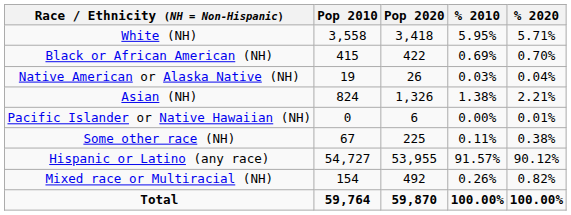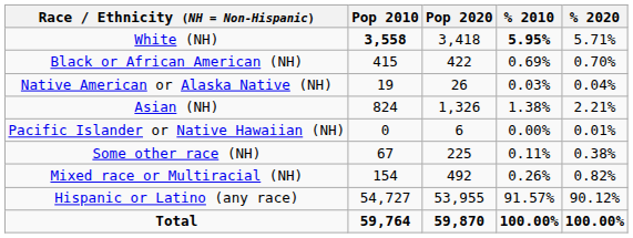 <table class="wikitable" style="text-align:center;">
 <tr>
 <th>Race / Ethnicity <small>(<em>NH = Non-Hispanic</em>)</small></th>
 <th>Pop 2010</th>
 <th>Pop 2020</th>
 <th>% 2010</th>
 <th>% 2020</th>
 </tr>
 <tr>
 <td><a href='#'>White</a> (NH)</td>
-<td>3,558</td>
+<td><strong>3,558</strong></td>
 <td>3,418</td>
-<td>5.95%</td>
+<td><strong>5.95%</strong></td>
 <td>5.71%</td>
 </tr>
 <tr>
 <td><a href='#'>Black or African American</a> (NH)</td>
 <td>415</td>
 <td>422</td>
 <td>0.69%</td>
 <td>0.70%</td>
 </tr>
 <tr>
 <td><a href='#'>Native American</a> or <a href='#'>Alaska Native</a> (NH)</td>
 <td>19</td>
 <td>26</td>
 <td>0.03%</td>
 <td>0.04%</td>
 </tr>
 <tr>
 <td><a href='#'>Asian</a> (NH)</td>
 <td>824</td>
 <td>1,326</td>
 <td>1.38%</td>
 <td>2.21%</td>
 </tr>
 <tr>
 <td><a href='#'>Pacific Islander</a> or <a href='#'>Native Hawaiian</a> (NH)</td>
 <td>0</td>
 <td>6</td>
 <td>0.00%</td>
 <td>0.01%</td>
 </tr>
 <tr>
 <td><a href='#'>Some other race</a> (NH)</td>
 <td>67</td>
 <td>225</td>
 <td>0.11%</td>
 <td>0.38%</td>
 </tr>
 <tr>
+<td><a href='#'>Mixed race or Multiracial</a> (NH)</td>
+<td>154</td>
+<td>492</td>
+<td>0.26%</td>
+<td>0.82%</td>
+</tr>
+<tr>
 <td><a href='#'>Hispanic or Latino</a> (any race)</td>
 <td>54,727</td>
 <td>53,955</td>
 <td>91.57%</td>
 <td>90.12%</td>
-</tr>
-<tr>
-<td><a href='#'>Mixed race or Multiracial</a> (NH)</td>
-<td>154</td>
-<td>492</td>
-<td>0.26%</td>
-<td>0.82%</td>
 </tr>
 <tr>
 <td><strong>Total</strong></td>
 <td><strong>59,764</strong></td>
 <td><strong>59,870</strong></td>
 <td><strong>100.00%</strong></td>
 <td><strong>100.00%</strong></td>
 </tr>
 </table>
